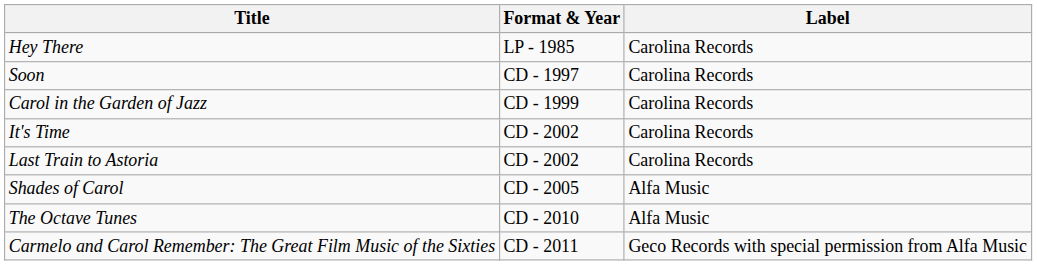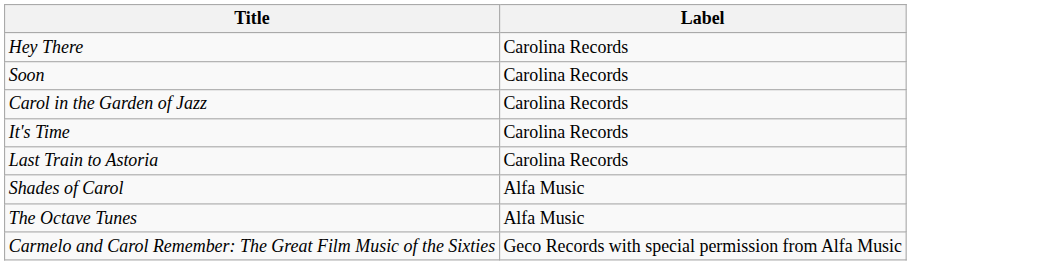 <table class="wikitable">
 <tr>
 <th>Title</th>
-<th>Format & Year</th>
 <th>Label</th>
 </tr>
 <tr>
 <td><em>Hey There</em></td>
-<td>LP - 1985</td>
 <td>Carolina Records</td>
 </tr>
 <tr>
 <td><em>Soon</em></td>
-<td>CD - 1997</td>
 <td>Carolina Records</td>
 </tr>
 <tr>
 <td><em>Carol in the Garden of Jazz</em></td>
-<td>CD - 1999</td>
 <td>Carolina Records</td>
 </tr>
 <tr>
 <td><em>It's Time</em></td>
-<td>CD - 2002</td>
 <td>Carolina Records</td>
 </tr>
 <tr>
 <td><em>Last Train to Astoria</em></td>
-<td>CD - 2002</td>
 <td>Carolina Records</td>
 </tr>
 <tr>
 <td><em>Shades of Carol</em></td>
-<td>CD - 2005</td>
 <td>Alfa Music</td>
 </tr>
 <tr>
 <td><em>The Octave Tunes</em></td>
-<td>CD - 2010</td>
 <td>Alfa Music</td>
 </tr>
 <tr>
 <td><em>Carmelo and Carol Remember: The Great Film Music of the Sixties</em></td>
-<td>CD - 2011</td>
 <td>Geco Records with special permission from Alfa Music</td>
 </tr>
 </table>
